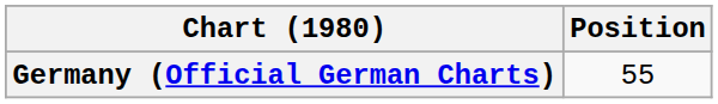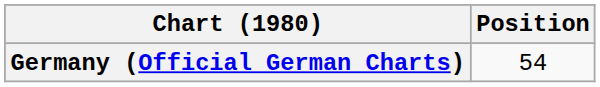 <table class="wikitable plainrowheaders" style="text-align:center">
 <tr>
 <th>Chart (1980)</th>
 <th>Position</th>
 </tr>
 <tr>
 <th scope="row">Germany (<a href='#'>Official German Charts</a>)</th>
-<td>55</td>
+<td>54</td>
 </tr>
 </table>
